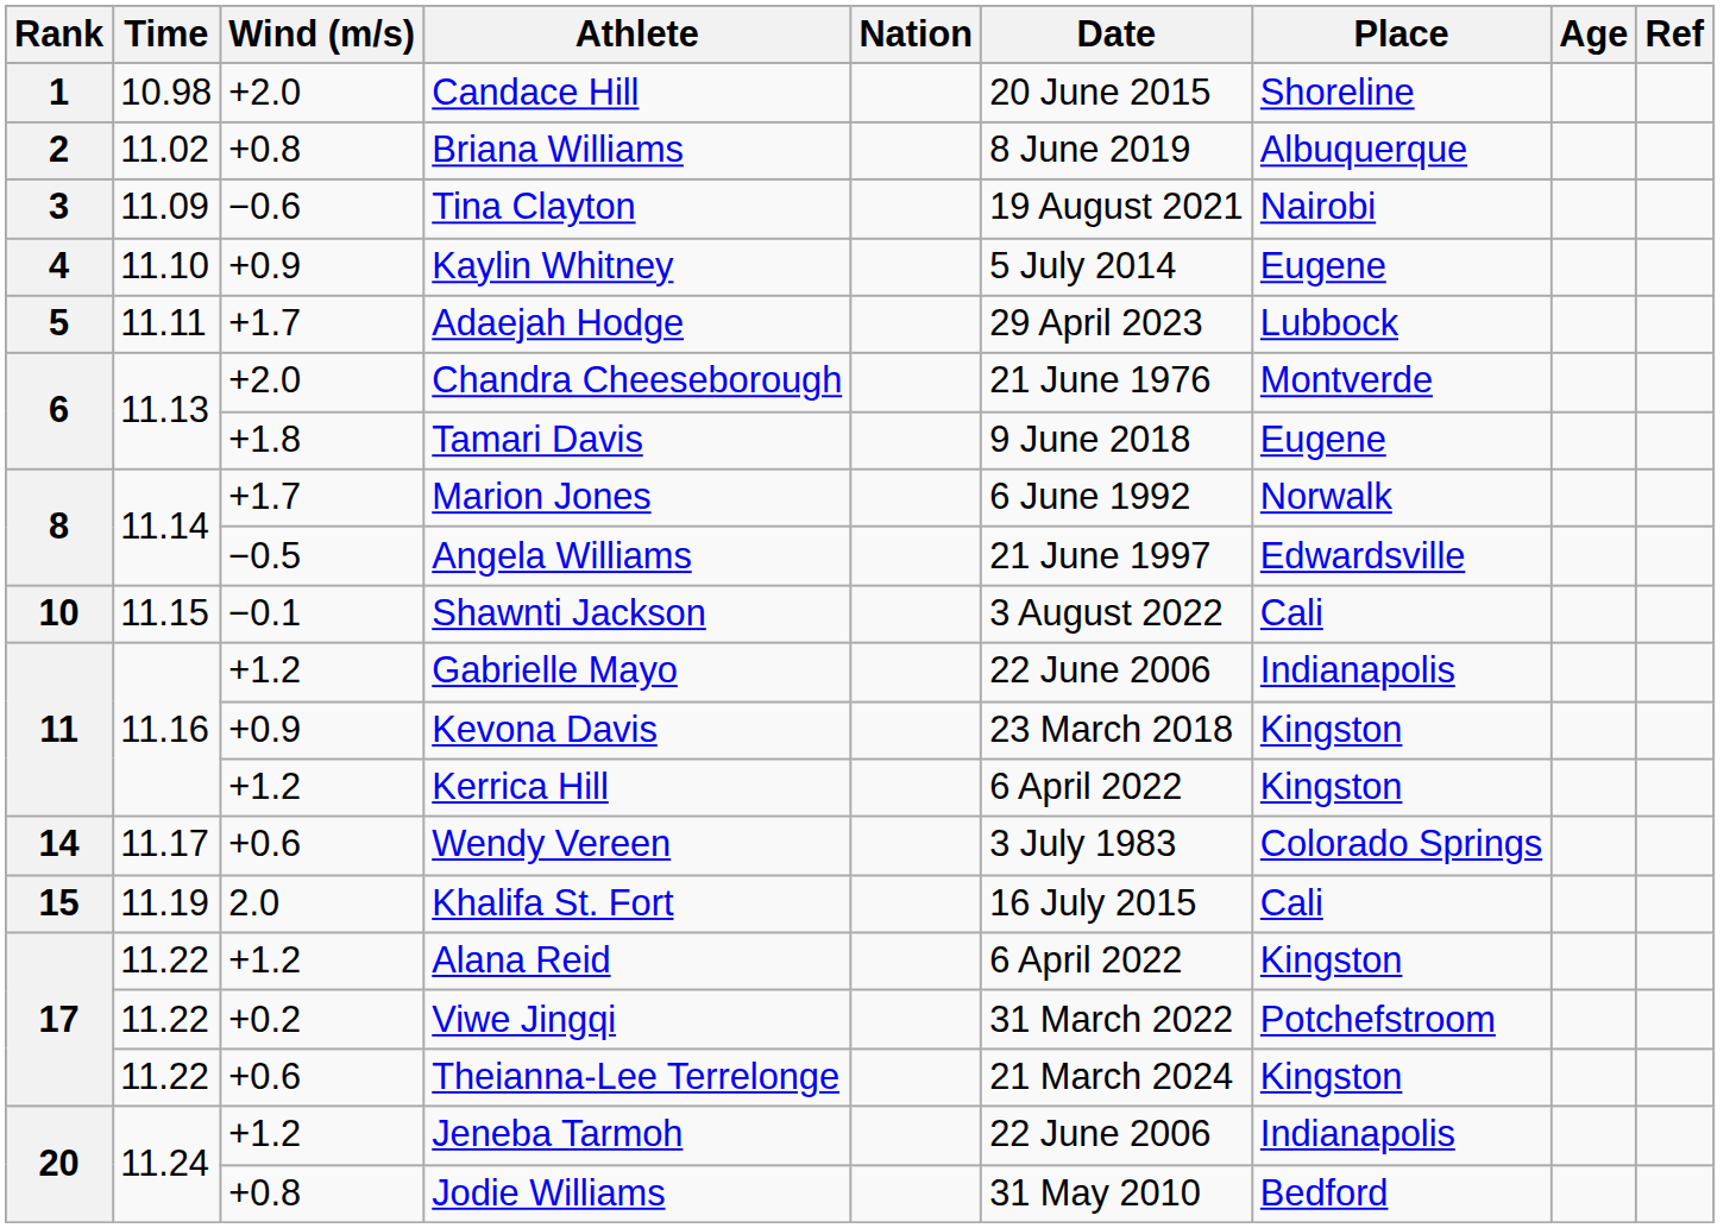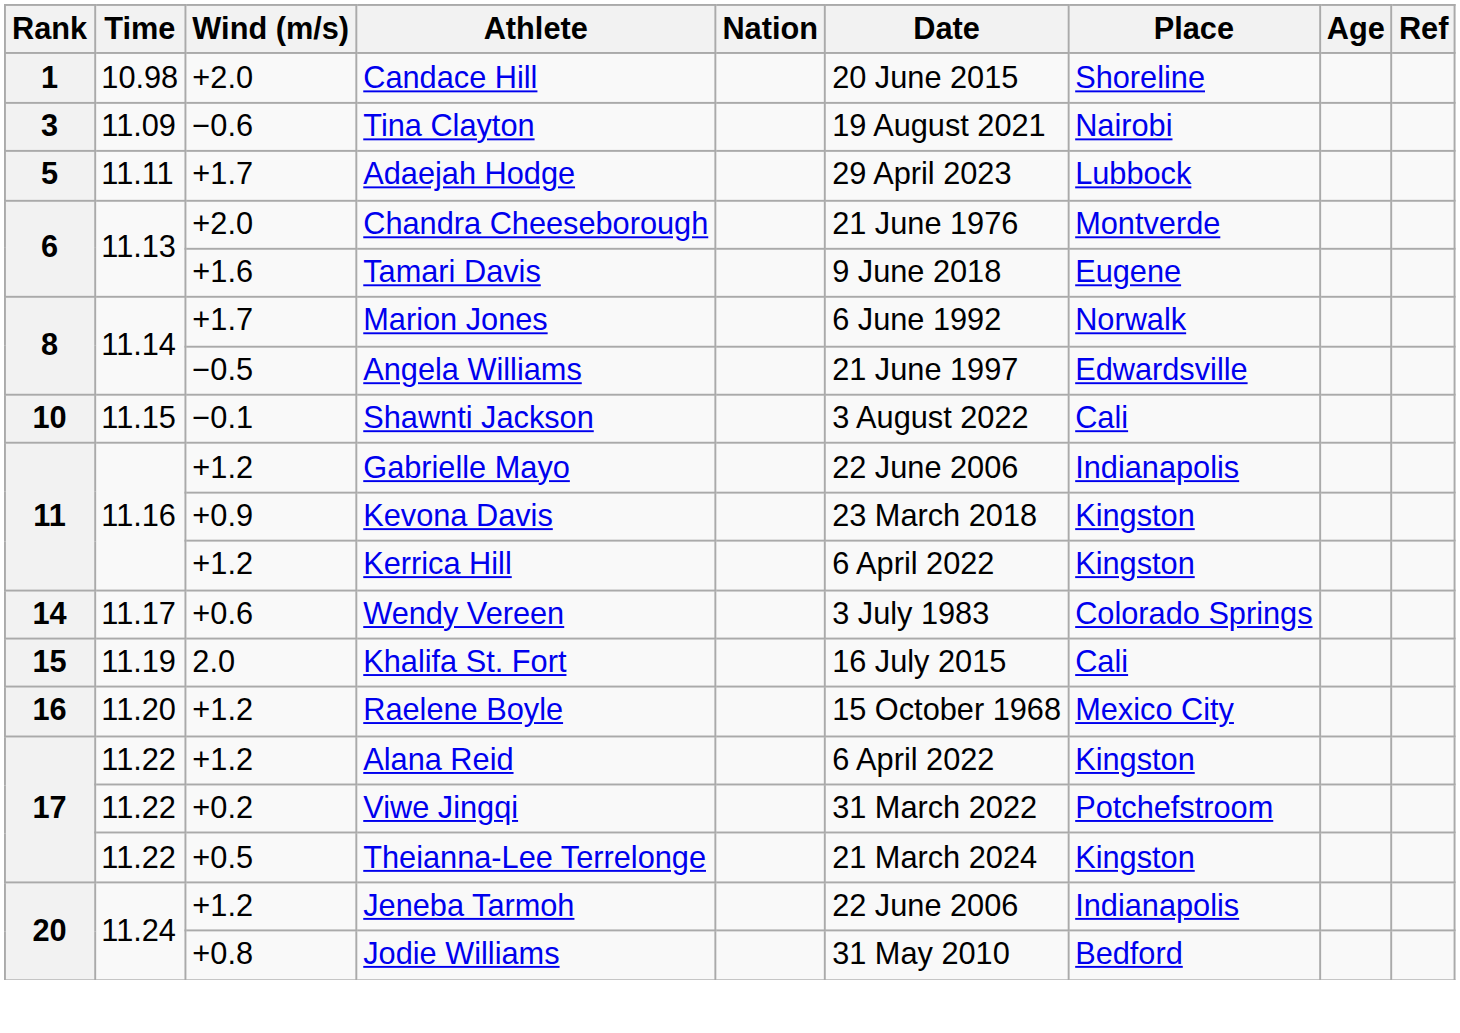 <table class="wikitable">
 <tr>
 <th>Rank</th>
 <th>Time</th>
 <th>Wind (m/s)</th>
 <th>Athlete</th>
 <th>Nation</th>
 <th>Date</th>
 <th>Place</th>
 <th>Age</th>
 <th>Ref</th>
 </tr>
 <tr>
 <th>1</th>
 <td>10.98</td>
 <td>+2.0</td>
 <td><a href='#'>Candace Hill</a></td>
 <td></td>
 <td>20 June 2015</td>
 <td><a href='#'>Shoreline</a></td>
 <td></td>
 <td></td>
 </tr>
 <tr>
-<th>2</th>
-<td>11.02</td>
-<td>+0.8</td>
-<td><a href='#'>Briana Williams</a></td>
-<td></td>
-<td>8 June 2019</td>
-<td><a href='#'>Albuquerque</a></td>
-<td></td>
-<td></td>
-</tr>
-<tr>
 <th>3</th>
 <td>11.09</td>
 <td>−0.6</td>
 <td><a href='#'>Tina Clayton</a></td>
 <td></td>
 <td>19 August 2021</td>
 <td><a href='#'>Nairobi</a></td>
-<td></td>
-<td></td>
-</tr>
-<tr>
-<th>4</th>
-<td>11.10</td>
-<td>+0.9</td>
-<td><a href='#'>Kaylin Whitney</a></td>
-<td></td>
-<td>5 July 2014</td>
-<td><a href='#'>Eugene</a></td>
 <td></td>
 <td></td>
 </tr>
 <tr>
 <th>5</th>
 <td>11.11</td>
 <td>+1.7</td>
 <td><a href='#'>Adaejah Hodge</a></td>
 <td></td>
 <td>29 April 2023</td>
 <td><a href='#'>Lubbock</a></td>
 <td></td>
 <td></td>
 </tr>
 <tr>
 <th rowspan=2>6</th>
 <td rowspan=2>11.13</td>
 <td>+2.0</td>
 <td><a href='#'>Chandra Cheeseborough</a></td>
 <td></td>
 <td>21 June 1976</td>
 <td><a href='#'>Montverde</a></td>
 <td></td>
 <td></td>
 </tr>
 <tr>
-<td>+1.8</td>
+<td>+1.6</td>
 <td><a href='#'>Tamari Davis</a></td>
 <td></td>
 <td>9 June 2018</td>
 <td><a href='#'>Eugene</a></td>
 <td></td>
 <td></td>
 </tr>
 <tr>
 <th rowspan=2>8</th>
 <td rowspan=2>11.14</td>
 <td>+1.7</td>
 <td><a href='#'>Marion Jones</a></td>
 <td></td>
 <td>6 June 1992</td>
 <td><a href='#'>Norwalk</a></td>
 <td></td>
 <td></td>
 </tr>
 <tr>
 <td>−0.5</td>
 <td><a href='#'>Angela Williams</a></td>
 <td></td>
 <td>21 June 1997</td>
 <td><a href='#'>Edwardsville</a></td>
 <td></td>
 <td></td>
 </tr>
 <tr>
 <th>10</th>
 <td>11.15 </td>
 <td>−0.1</td>
 <td><a href='#'>Shawnti Jackson</a></td>
 <td></td>
 <td>3 August 2022</td>
 <td><a href='#'>Cali</a></td>
 <td></td>
 <td></td>
 </tr>
 <tr>
 <th rowspan=3>11</th>
 <td rowspan=3>11.16</td>
 <td>+1.2</td>
 <td><a href='#'>Gabrielle Mayo</a></td>
 <td></td>
 <td>22 June 2006</td>
 <td><a href='#'>Indianapolis</a></td>
 <td></td>
 <td></td>
 </tr>
 <tr>
 <td>+0.9</td>
 <td><a href='#'>Kevona Davis</a></td>
 <td></td>
 <td>23 March 2018</td>
 <td><a href='#'>Kingston</a></td>
 <td></td>
 <td></td>
 </tr>
 <tr>
 <td>+1.2</td>
 <td><a href='#'>Kerrica Hill</a></td>
 <td></td>
 <td>6 April 2022</td>
 <td><a href='#'>Kingston</a></td>
 <td></td>
 <td></td>
 </tr>
 <tr>
 <th>14</th>
 <td>11.17 </td>
 <td>+0.6</td>
 <td><a href='#'>Wendy Vereen</a></td>
 <td></td>
 <td>3 July 1983</td>
 <td><a href='#'>Colorado Springs</a></td>
 <td></td>
 <td></td>
 </tr>
 <tr>
 <th>15</th>
 <td>11.19</td>
 <td>2.0</td>
 <td><a href='#'>Khalifa St. Fort</a></td>
 <td></td>
 <td>16 July 2015</td>
 <td><a href='#'>Cali</a></td>
 <td></td>
 <td></td>
 </tr>
 <tr>
+<th>16</th>
+<td>11.20 </td>
+<td>+1.2</td>
+<td><a href='#'>Raelene Boyle</a></td>
+<td></td>
+<td>15 October 1968</td>
+<td><a href='#'>Mexico City</a></td>
+<td></td>
+<td></td>
+</tr>
+<tr>
 <th rowspan=3>17</th>
 <td>11.22</td>
 <td>+1.2</td>
 <td><a href='#'>Alana Reid</a></td>
 <td></td>
 <td>6 April 2022</td>
 <td><a href='#'>Kingston</a></td>
 <td></td>
 <td></td>
 </tr>
 <tr>
 <td>11.22 </td>
 <td>+0.2</td>
 <td><a href='#'>Viwe Jingqi</a></td>
 <td></td>
 <td>31 March 2022</td>
 <td><a href='#'>Potchefstroom</a></td>
 <td></td>
 <td></td>
 </tr>
 <tr>
 <td>11.22</td>
-<td>+0.6</td>
+<td>+0.5</td>
 <td><a href='#'>Theianna-Lee Terrelonge</a></td>
 <td></td>
 <td>21 March 2024</td>
 <td><a href='#'>Kingston</a></td>
 <td></td>
 <td></td>
 </tr>
 <tr>
 <th rowspan=2>20</th>
 <td rowspan=2>11.24</td>
 <td>+1.2</td>
 <td><a href='#'>Jeneba Tarmoh</a></td>
 <td></td>
 <td>22 June 2006</td>
 <td><a href='#'>Indianapolis</a></td>
 <td></td>
 <td></td>
 </tr>
 <tr>
 <td>+0.8</td>
 <td><a href='#'>Jodie Williams</a></td>
 <td></td>
 <td>31 May 2010</td>
 <td><a href='#'>Bedford</a></td>
 <td></td>
 <td></td>
 </tr>
 </table>
